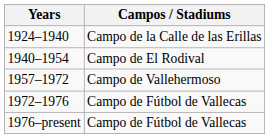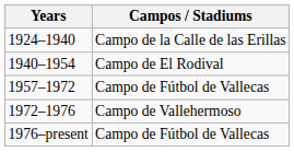 <table class="wikitable">
 <tr>
 <th>Years</th>
 <th>Campos / Stadiums</th>
 </tr>
 <tr>
 <td>1924–1940</td>
 <td>Campo de la Calle de las Erillas</td>
 </tr>
 <tr>
 <td>1940–1954</td>
 <td>Campo de El Rodival</td>
 </tr>
 <tr>
 <td>1957–1972</td>
-<td>Campo de Vallehermoso</td>
+<td>Campo de Fútbol de Vallecas</td>
 </tr>
 <tr>
 <td>1972–1976</td>
-<td>Campo de Fútbol de Vallecas</td>
+<td>Campo de Vallehermoso</td>
 </tr>
 <tr>
 <td>1976–present</td>
 <td>Campo de Fútbol de Vallecas</td>
 </tr>
 </table>
